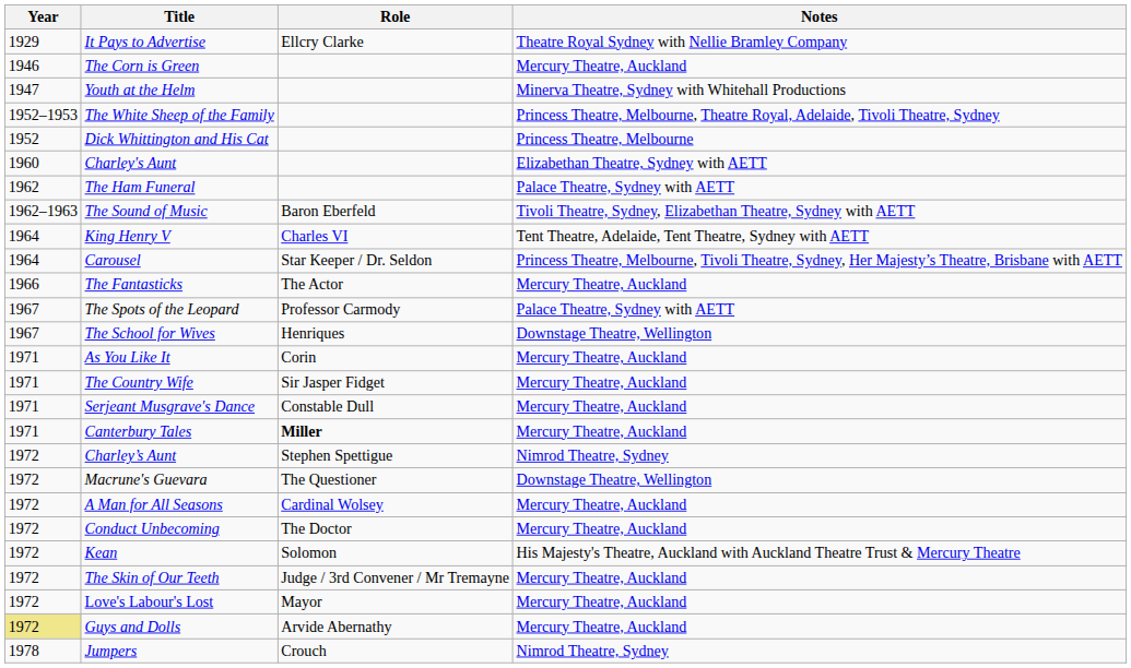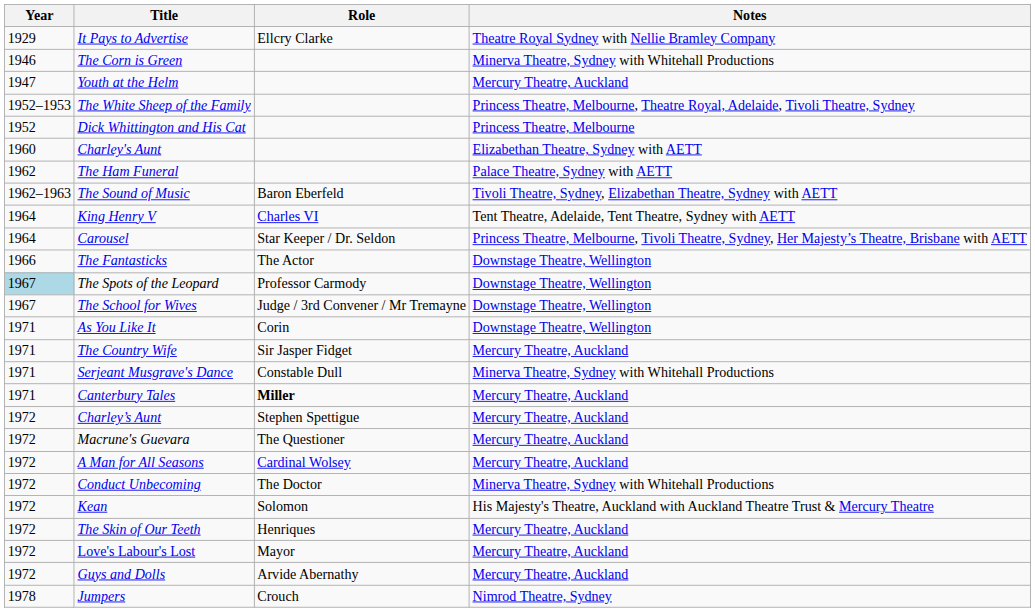 <table class=wikitable>
 <tr>
 <th>Year</th>
 <th>Title</th>
 <th>Role</th>
 <th>Notes</th>
 </tr>
 <tr>
 <td>1929</td>
 <td><em><a href='#'>It Pays to Advertise</a></em></td>
 <td>Ellcry Clarke</td>
 <td><a href='#'>Theatre Royal Sydney</a> with <a href='#'>Nellie Bramley Company</a></td>
 </tr>
 <tr>
 <td>1946</td>
 <td><em><a href='#'>The Corn is Green</a></em></td>
 <td></td>
-<td><a href='#'>Mercury Theatre, Auckland</a></td>
+<td><a href='#'>Minerva Theatre, Sydney</a> with Whitehall Productions</td>
 </tr>
 <tr>
 <td>1947</td>
 <td><em><a href='#'>Youth at the Helm</a></em></td>
 <td></td>
-<td><a href='#'>Minerva Theatre, Sydney</a> with Whitehall Productions</td>
+<td><a href='#'>Mercury Theatre, Auckland</a></td>
 </tr>
 <tr>
 <td>1952–1953</td>
 <td><em><a href='#'>The White Sheep of the Family</a></em></td>
 <td></td>
 <td><a href='#'>Princess Theatre, Melbourne</a>, <a href='#'>Theatre Royal, Adelaide</a>, <a href='#'>Tivoli Theatre, Sydney</a></td>
 </tr>
 <tr>
 <td>1952</td>
 <td><em><a href='#'>Dick Whittington and His Cat</a></em></td>
 <td></td>
 <td><a href='#'>Princess Theatre, Melbourne</a></td>
 </tr>
 <tr>
 <td>1960</td>
 <td><em><a href='#'>Charley's Aunt</a></em></td>
 <td></td>
 <td><a href='#'>Elizabethan Theatre, Sydney</a> with <a href='#'>AETT</a></td>
 </tr>
 <tr>
 <td>1962</td>
 <td><em><a href='#'>The Ham Funeral</a></em></td>
 <td></td>
 <td><a href='#'>Palace Theatre, Sydney</a> with <a href='#'>AETT</a></td>
 </tr>
 <tr>
 <td>1962–1963</td>
 <td><em><a href='#'>The Sound of Music</a></em></td>
 <td>Baron Eberfeld</td>
 <td><a href='#'>Tivoli Theatre, Sydney</a>, <a href='#'>Elizabethan Theatre, Sydney</a> with <a href='#'>AETT</a></td>
 </tr>
 <tr>
 <td>1964</td>
 <td><em><a href='#'>King Henry V</a></em></td>
 <td><a href='#'>Charles VI</a></td>
 <td>Tent Theatre, Adelaide, Tent Theatre, Sydney with <a href='#'>AETT</a></td>
 </tr>
 <tr>
 <td>1964</td>
 <td><em><a href='#'>Carousel</a></em></td>
 <td>Star Keeper / Dr. Seldon</td>
 <td><a href='#'>Princess Theatre, Melbourne</a>, <a href='#'>Tivoli Theatre, Sydney</a>, <a href='#'>Her Majesty’s Theatre, Brisbane</a> with <a href='#'>AETT</a></td>
 </tr>
 <tr>
 <td>1966</td>
 <td><em><a href='#'>The Fantasticks</a></em></td>
 <td>The Actor</td>
-<td><a href='#'>Mercury Theatre, Auckland</a></td>
+<td><a href='#'>Downstage Theatre, Wellington</a></td>
 </tr>
 <tr>
-<td>1967</td>
+<td style="background: lightblue;">1967</td>
 <td><em>The Spots of the Leopard</em></td>
 <td>Professor Carmody</td>
-<td><a href='#'>Palace Theatre, Sydney</a> with <a href='#'>AETT</a></td>
+<td><a href='#'>Downstage Theatre, Wellington</a></td>
 </tr>
 <tr>
 <td>1967</td>
 <td><em><a href='#'>The School for Wives</a></em></td>
-<td>Henriques</td>
+<td>Judge / 3rd Convener / Mr Tremayne</td>
 <td><a href='#'>Downstage Theatre, Wellington</a></td>
 </tr>
 <tr>
 <td>1971</td>
 <td><em><a href='#'>As You Like It</a></em></td>
 <td>Corin</td>
-<td><a href='#'>Mercury Theatre, Auckland</a></td>
+<td><a href='#'>Downstage Theatre, Wellington</a></td>
 </tr>
 <tr>
 <td>1971</td>
 <td><em><a href='#'>The Country Wife</a></em></td>
 <td>Sir Jasper Fidget</td>
 <td><a href='#'>Mercury Theatre, Auckland</a></td>
 </tr>
 <tr>
 <td>1971</td>
 <td><em><a href='#'>Serjeant Musgrave's Dance</a></em></td>
 <td>Constable Dull</td>
-<td><a href='#'>Mercury Theatre, Auckland</a></td>
+<td><a href='#'>Minerva Theatre, Sydney</a> with Whitehall Productions</td>
 </tr>
 <tr>
 <td>1971</td>
 <td><em><a href='#'>Canterbury Tales</a></em></td>
 <td><strong>Miller</strong></td>
 <td><a href='#'>Mercury Theatre, Auckland</a></td>
 </tr>
 <tr>
 <td>1972</td>
 <td><em><a href='#'>Charley’s Aunt</a></em></td>
 <td>Stephen Spettigue</td>
-<td><a href='#'>Nimrod Theatre, Sydney</a></td>
+<td><a href='#'>Mercury Theatre, Auckland</a></td>
 </tr>
 <tr>
 <td>1972</td>
 <td><em>Macrune's Guevara</em></td>
 <td>The Questioner</td>
-<td><a href='#'>Downstage Theatre, Wellington</a></td>
+<td><a href='#'>Mercury Theatre, Auckland</a></td>
 </tr>
 <tr>
 <td>1972</td>
 <td><em><a href='#'>A Man for All Seasons</a></em></td>
 <td><a href='#'>Cardinal Wolsey</a></td>
 <td><a href='#'>Mercury Theatre, Auckland</a></td>
 </tr>
 <tr>
 <td>1972</td>
 <td><em><a href='#'>Conduct Unbecoming</a></em></td>
 <td>The Doctor</td>
-<td><a href='#'>Mercury Theatre, Auckland</a></td>
+<td><a href='#'>Minerva Theatre, Sydney</a> with Whitehall Productions</td>
 </tr>
 <tr>
 <td>1972</td>
 <td><em><a href='#'>Kean</a></em></td>
 <td>Solomon</td>
 <td>His Majesty's Theatre, Auckland with Auckland Theatre Trust & <a href='#'>Mercury Theatre</a></td>
 </tr>
 <tr>
 <td>1972</td>
 <td><em><a href='#'>The Skin of Our Teeth</a></em></td>
-<td>Judge / 3rd Convener / Mr Tremayne</td>
+<td>Henriques</td>
 <td><a href='#'>Mercury Theatre, Auckland</a></td>
 </tr>
 <tr>
 <td>1972</td>
 <td><a href='#'>Love's Labour's Lost</a></td>
 <td>Mayor</td>
 <td><a href='#'>Mercury Theatre, Auckland</a></td>
 </tr>
 <tr>
-<td style="background: khaki;">1972</td>
+<td>1972</td>
 <td><em><a href='#'>Guys and Dolls</a></em></td>
 <td>Arvide Abernathy</td>
 <td><a href='#'>Mercury Theatre, Auckland</a></td>
 </tr>
 <tr>
 <td>1978</td>
 <td><em><a href='#'>Jumpers</a></em></td>
 <td>Crouch</td>
 <td><a href='#'>Nimrod Theatre, Sydney</a></td>
 </tr>
 </table>
